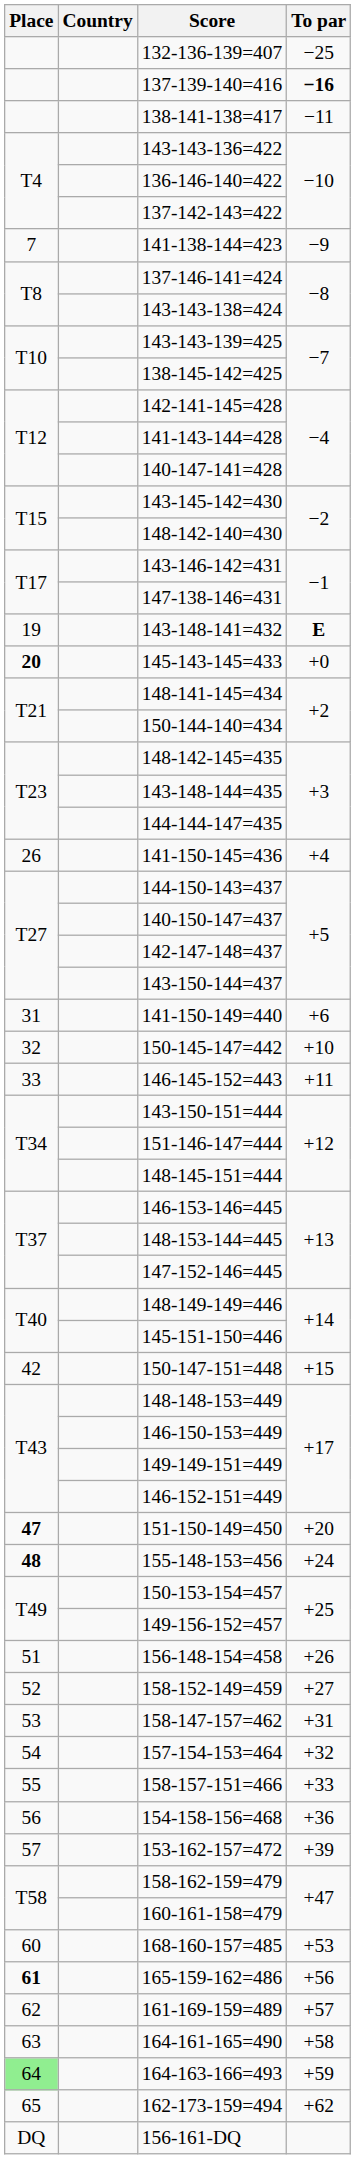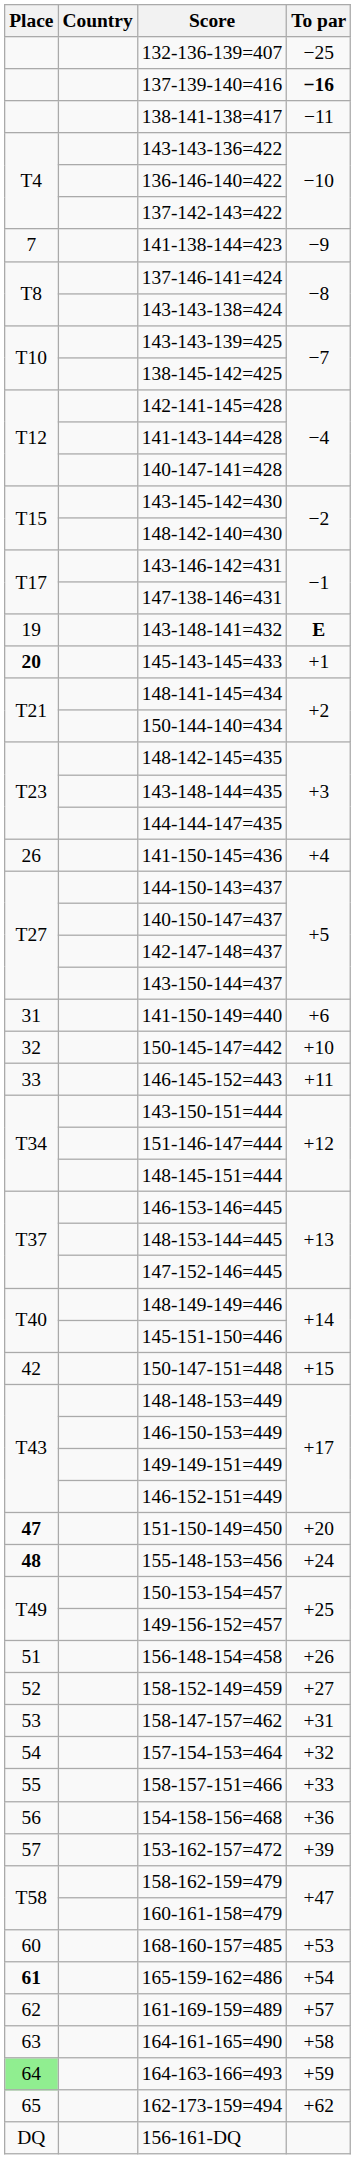 <table class="wikitable" style="font-size:95%;">
 <tr>
 <th>Place</th>
 <th>Country</th>
 <th>Score</th>
 <th>To par</th>
 </tr>
 <tr>
 <td align=center></td>
 <td></td>
 <td>132-136-139=407</td>
 <td align=center>−25</td>
 </tr>
 <tr>
 <td align=center></td>
 <td></td>
 <td>137-139-140=416</td>
 <td align=center><strong>−16</strong></td>
 </tr>
 <tr>
 <td align=center></td>
 <td></td>
 <td>138-141-138=417</td>
 <td align=center>−11</td>
 </tr>
 <tr>
 <td align=center rowspan=3>T4</td>
 <td></td>
 <td>143-143-136=422</td>
 <td align=center rowspan=3>−10</td>
 </tr>
 <tr>
 <td></td>
 <td>136-146-140=422</td>
 </tr>
 <tr>
 <td></td>
 <td>137-142-143=422</td>
 </tr>
 <tr>
 <td align=center>7</td>
 <td></td>
 <td>141-138-144=423</td>
 <td align=center>−9</td>
 </tr>
 <tr>
 <td align=center rowspan=2>T8</td>
 <td></td>
 <td>137-146-141=424</td>
 <td align=center rowspan=2>−8</td>
 </tr>
 <tr>
 <td></td>
 <td>143-143-138=424</td>
 </tr>
 <tr>
 <td align=center rowspan=2>T10</td>
 <td></td>
 <td>143-143-139=425</td>
 <td align=center rowspan=2>−7</td>
 </tr>
 <tr>
 <td></td>
 <td>138-145-142=425</td>
 </tr>
 <tr>
 <td align=center rowspan=3>T12</td>
 <td></td>
 <td>142-141-145=428</td>
 <td align=center rowspan=3>−4</td>
 </tr>
 <tr>
 <td></td>
 <td>141-143-144=428</td>
 </tr>
 <tr>
 <td></td>
 <td>140-147-141=428</td>
 </tr>
 <tr>
 <td align=center rowspan=2>T15</td>
 <td></td>
 <td>143-145-142=430</td>
 <td align=center rowspan=2>−2</td>
 </tr>
 <tr>
 <td></td>
 <td>148-142-140=430</td>
 </tr>
 <tr>
 <td align=center rowspan=2>T17</td>
 <td></td>
 <td>143-146-142=431</td>
 <td align=center rowspan=2>−1</td>
 </tr>
 <tr>
 <td></td>
 <td>147-138-146=431</td>
 </tr>
 <tr>
 <td align=center>19</td>
 <td></td>
 <td>143-148-141=432</td>
 <td align=center><strong>E</strong></td>
 </tr>
 <tr>
 <td align=center><strong>20</strong></td>
 <td></td>
 <td>145-143-145=433</td>
-<td align=center>+0</td>
+<td align=center>+1</td>
 </tr>
 <tr>
 <td align=center rowspan=2>T21</td>
 <td></td>
 <td>148-141-145=434</td>
 <td align=center rowspan=2>+2</td>
 </tr>
 <tr>
 <td></td>
 <td>150-144-140=434</td>
 </tr>
 <tr>
 <td align=center rowspan=3>T23</td>
 <td></td>
 <td>148-142-145=435</td>
 <td align=center rowspan=3>+3</td>
 </tr>
 <tr>
 <td></td>
 <td>143-148-144=435</td>
 </tr>
 <tr>
 <td></td>
 <td>144-144-147=435</td>
 </tr>
 <tr>
 <td align=center>26</td>
 <td></td>
 <td>141-150-145=436</td>
 <td align=center>+4</td>
 </tr>
 <tr>
 <td align=center rowspan=4>T27</td>
 <td></td>
 <td>144-150-143=437</td>
 <td align=center rowspan=4>+5</td>
 </tr>
 <tr>
 <td></td>
 <td>140-150-147=437</td>
 </tr>
 <tr>
 <td></td>
 <td>142-147-148=437</td>
 </tr>
 <tr>
 <td></td>
 <td>143-150-144=437</td>
 </tr>
 <tr>
 <td align=center>31</td>
 <td></td>
 <td>141-150-149=440</td>
 <td align=center>+6</td>
 </tr>
 <tr>
 <td align=center>32</td>
 <td></td>
 <td>150-145-147=442</td>
 <td align=center>+10</td>
 </tr>
 <tr>
 <td align=center>33</td>
 <td></td>
 <td>146-145-152=443</td>
 <td align=center>+11</td>
 </tr>
 <tr>
 <td align=center rowspan=3>T34</td>
 <td></td>
 <td>143-150-151=444</td>
 <td align=center rowspan=3>+12</td>
 </tr>
 <tr>
 <td></td>
 <td>151-146-147=444</td>
 </tr>
 <tr>
 <td></td>
 <td>148-145-151=444</td>
 </tr>
 <tr>
 <td align=center rowspan=3>T37</td>
 <td></td>
 <td>146-153-146=445</td>
 <td align=center rowspan=3>+13</td>
 </tr>
 <tr>
 <td></td>
 <td>148-153-144=445</td>
 </tr>
 <tr>
 <td></td>
 <td>147-152-146=445</td>
 </tr>
 <tr>
 <td align=center rowspan=2>T40</td>
 <td></td>
 <td>148-149-149=446</td>
 <td align=center rowspan=2>+14</td>
 </tr>
 <tr>
 <td></td>
 <td>145-151-150=446</td>
 </tr>
 <tr>
 <td align=center>42</td>
 <td></td>
 <td>150-147-151=448</td>
 <td align=center>+15</td>
 </tr>
 <tr>
 <td align=center rowspan=4>T43</td>
 <td></td>
 <td>148-148-153=449</td>
 <td align=center rowspan=4>+17</td>
 </tr>
 <tr>
 <td></td>
 <td>146-150-153=449</td>
 </tr>
 <tr>
 <td></td>
 <td>149-149-151=449</td>
 </tr>
 <tr>
 <td></td>
 <td>146-152-151=449</td>
 </tr>
 <tr>
 <td align=center><strong>47</strong></td>
 <td></td>
 <td>151-150-149=450</td>
 <td align=center>+20</td>
 </tr>
 <tr>
 <td align=center><strong>48</strong></td>
 <td></td>
 <td>155-148-153=456</td>
 <td align=center>+24</td>
 </tr>
 <tr>
 <td align=center rowspan=2>T49</td>
 <td></td>
 <td>150-153-154=457</td>
 <td align=center rowspan=2>+25</td>
 </tr>
 <tr>
 <td></td>
 <td>149-156-152=457</td>
 </tr>
 <tr>
 <td align=center>51</td>
 <td></td>
 <td>156-148-154=458</td>
 <td align=center>+26</td>
 </tr>
 <tr>
 <td align=center>52</td>
 <td></td>
 <td>158-152-149=459</td>
 <td align=center>+27</td>
 </tr>
 <tr>
 <td align=center>53</td>
 <td></td>
 <td>158-147-157=462</td>
 <td align=center>+31</td>
 </tr>
 <tr>
 <td align=center>54</td>
 <td></td>
 <td>157-154-153=464</td>
 <td align=center>+32</td>
 </tr>
 <tr>
 <td align=center>55</td>
 <td></td>
 <td>158-157-151=466</td>
 <td align=center>+33</td>
 </tr>
 <tr>
 <td align=center>56</td>
 <td></td>
 <td>154-158-156=468</td>
 <td align=center>+36</td>
 </tr>
 <tr>
 <td align=center>57</td>
 <td></td>
 <td>153-162-157=472</td>
 <td align=center>+39</td>
 </tr>
 <tr>
 <td align=center rowspan=2>T58</td>
 <td></td>
 <td>158-162-159=479</td>
 <td align=center rowspan=2>+47</td>
 </tr>
 <tr>
 <td></td>
 <td>160-161-158=479</td>
 </tr>
 <tr>
 <td align=center>60</td>
 <td></td>
 <td>168-160-157=485</td>
 <td align=center>+53</td>
 </tr>
 <tr>
 <td align=center><strong>61</strong></td>
 <td></td>
 <td>165-159-162=486</td>
-<td align=center>+56</td>
+<td align=center>+54</td>
 </tr>
 <tr>
 <td align=center>62</td>
 <td></td>
 <td>161-169-159=489</td>
 <td align=center>+57</td>
 </tr>
 <tr>
 <td align=center>63</td>
 <td></td>
 <td>164-161-165=490</td>
 <td align=center>+58</td>
 </tr>
 <tr>
 <td align=center style="background: lightgreen;">64</td>
 <td></td>
 <td>164-163-166=493</td>
 <td align=center>+59</td>
 </tr>
 <tr>
 <td align=center>65</td>
 <td></td>
 <td>162-173-159=494</td>
 <td align=center>+62</td>
 </tr>
 <tr>
 <td align=center>DQ</td>
 <td></td>
 <td>156-161-DQ</td>
 <td align=center></td>
 </tr>
 </table>
